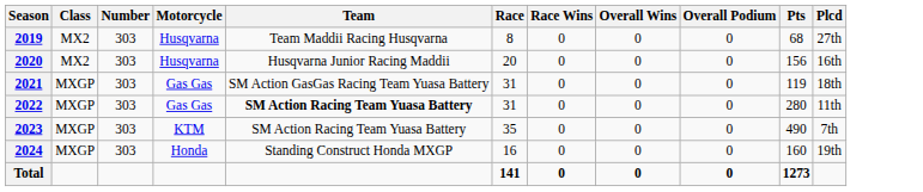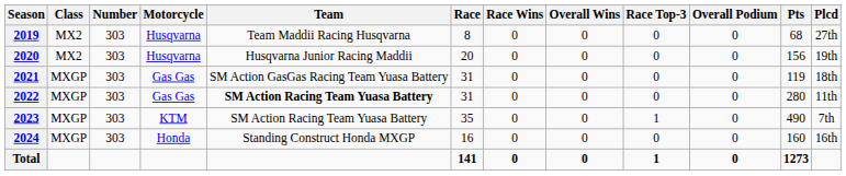 <table class="wikitable" style="font-size: 85%; text-align:center">
 <tr>
 <th>Season</th>
 <th>Class</th>
 <th>Number</th>
 <th>Motorcycle</th>
 <th>Team</th>
 <th>Race</th>
 <th>Race Wins</th>
 <th>Overall Wins</th>
+<th>Race Top-3</th>
 <th>Overall Podium</th>
 <th>Pts</th>
 <th>Plcd</th>
 </tr>
 <tr>
 <th><a href='#'>2019</a></th>
 <td>MX2</td>
 <td>303</td>
 <td><a href='#'>Husqvarna</a></td>
 <td>Team Maddii Racing Husqvarna</td>
 <td>8</td>
+<td>0</td>
 <td>0</td>
 <td>0</td>
 <td>0</td>
 <td>68</td>
 <td>27th</td>
 </tr>
 <tr>
 <th><a href='#'>2020</a></th>
 <td>MX2</td>
 <td>303</td>
 <td><a href='#'>Husqvarna</a></td>
 <td>Husqvarna Junior Racing Maddii</td>
 <td>20</td>
 <td>0</td>
 <td>0</td>
 <td>0</td>
+<td>0</td>
 <td>156</td>
-<td>16th</td>
+<td>19th</td>
 </tr>
 <tr>
 <th><a href='#'>2021</a></th>
 <td>MXGP</td>
 <td>303</td>
 <td><a href='#'>Gas Gas</a></td>
 <td>SM Action GasGas Racing Team Yuasa Battery</td>
 <td>31</td>
+<td>0</td>
 <td>0</td>
 <td>0</td>
 <td>0</td>
 <td>119</td>
 <td>18th</td>
 </tr>
 <tr>
 <th><a href='#'>2022</a></th>
 <td>MXGP</td>
 <td>303</td>
 <td><a href='#'>Gas Gas</a></td>
 <td><strong>SM Action Racing Team Yuasa Battery</strong></td>
 <td>31</td>
 <td>0</td>
 <td>0</td>
 <td>0</td>
+<td>0</td>
 <td>280</td>
 <td>11th</td>
 </tr>
 <tr>
 <th><a href='#'>2023</a></th>
 <td>MXGP</td>
 <td>303</td>
 <td><a href='#'>KTM</a></td>
 <td>SM Action Racing Team Yuasa Battery</td>
 <td>35</td>
 <td>0</td>
 <td>0</td>
+<td>1</td>
 <td>0</td>
 <td>490</td>
 <td>7th</td>
 </tr>
 <tr>
 <th><a href='#'>2024</a></th>
 <td>MXGP</td>
 <td>303</td>
 <td><a href='#'>Honda</a></td>
 <td>Standing Construct Honda MXGP</td>
 <td>16</td>
 <td>0</td>
 <td>0</td>
 <td>0</td>
+<td>0</td>
 <td>160</td>
-<td>19th</td>
+<td>16th</td>
 </tr>
 <tr>
 <th>Total</th>
 <td></td>
 <td></td>
 <td></td>
 <td></td>
 <td><strong>141</strong></td>
 <td><strong>0</strong></td>
 <td><strong>0</strong></td>
+<td><strong>1</strong></td>
 <td><strong>0</strong></td>
 <td><strong>1273</strong></td>
 <td></td>
 </tr>
 </table>
